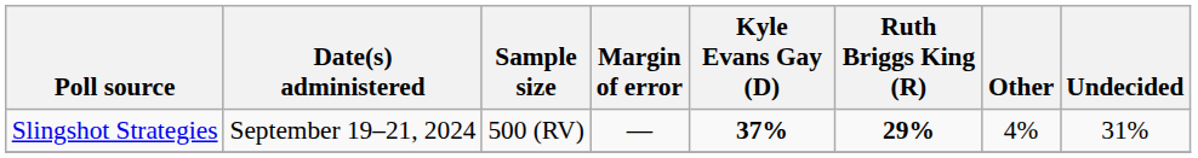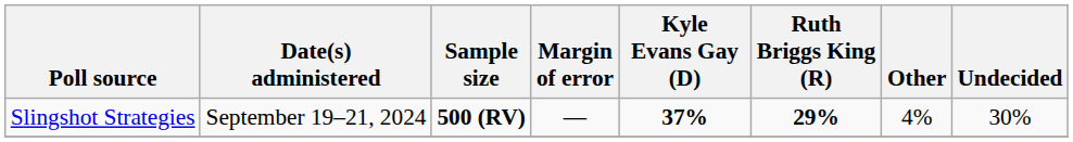 <table class="wikitable" style="font-size:90%;text-align:center;">
 <tr valign=bottom>
 <th>Poll source</th>
 <th>Date(s)<br>administered</th>
 <th>Sample<br>size</th>
 <th>Margin<br>of error</th>
 <th style="width:75px;">Kyle<br>Evans Gay (D)</th>
 <th style="width:75px;">Ruth<br>Briggs King (R)</th>
 <th>Other</th>
 <th>Undecided</th>
 </tr>
 <tr>
 <td style="text-align:left;"><a href='#'>Slingshot Strategies</a></td>
 <td>September 19–21, 2024</td>
-<td>500 (RV)</td>
+<td><strong>500 (RV)</strong></td>
 <td>—</td>
 <td><strong>37%</strong></td>
 <td><strong>29%</strong></td>
 <td>4%</td>
-<td>31%</td>
+<td>30%</td>
 </tr>
 <tr>
 </tr>
 </table>
